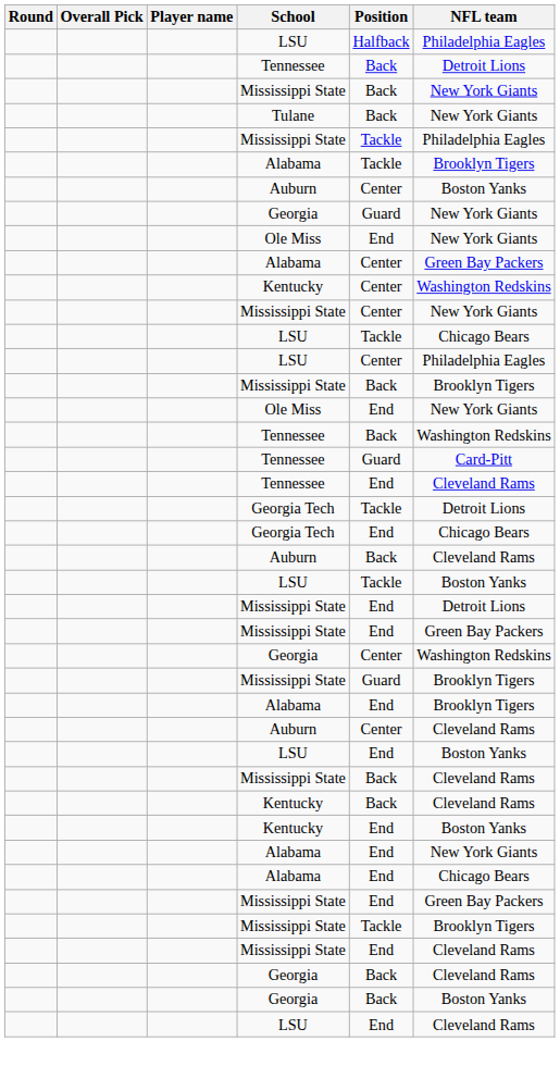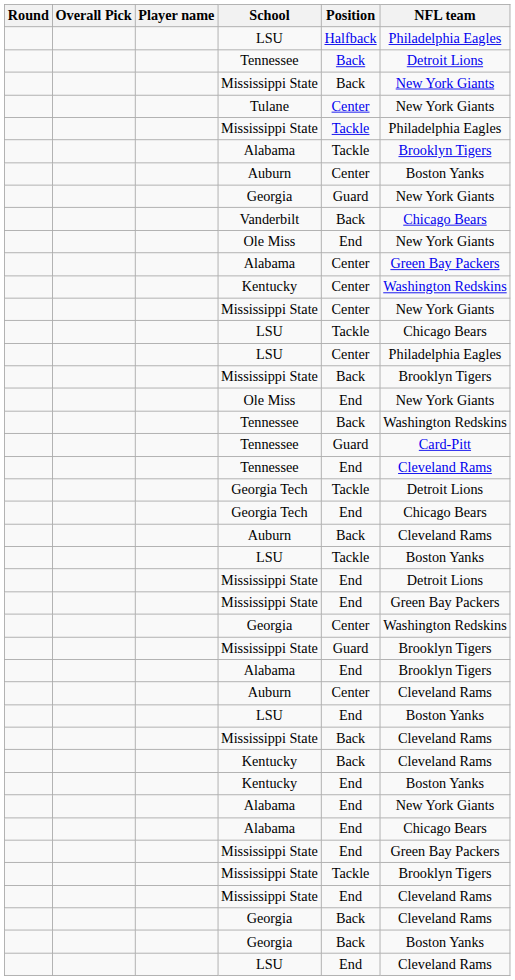 <table class="wikitable sortable" style="text-align:center">
 <tr>
 <th scope="col">Round</th>
 <th scope="col">Overall Pick</th>
 <th scope="col">Player name</th>
 <th scope="col">School</th>
 <th scope="col">Position</th>
 <th scope="col">NFL team</th>
 </tr>
 <tr>
 <td></td>
 <td></td>
 <td></td>
 <td>LSU</td>
 <td><a href='#'>Halfback</a></td>
 <td><a href='#'>Philadelphia Eagles</a></td>
 </tr>
 <tr>
 <td></td>
 <td></td>
 <td></td>
 <td>Tennessee</td>
 <td><a href='#'>Back</a></td>
 <td><a href='#'>Detroit Lions</a></td>
 </tr>
 <tr>
 <td></td>
 <td></td>
 <td></td>
 <td>Mississippi State</td>
 <td>Back</td>
 <td><a href='#'>New York Giants</a></td>
 </tr>
 <tr>
 <td></td>
 <td></td>
 <td></td>
 <td>Tulane</td>
-<td>Back</td>
+<td><a href='#'>Center</a></td>
 <td>New York Giants</td>
 </tr>
 <tr>
 <td></td>
 <td></td>
 <td></td>
 <td>Mississippi State</td>
 <td><a href='#'>Tackle</a></td>
 <td>Philadelphia Eagles</td>
 </tr>
 <tr>
 <td></td>
 <td></td>
 <td></td>
 <td>Alabama</td>
 <td>Tackle</td>
 <td><a href='#'>Brooklyn Tigers</a></td>
 </tr>
 <tr>
 <td></td>
 <td></td>
 <td></td>
 <td>Auburn</td>
 <td>Center</td>
 <td>Boston Yanks</td>
 </tr>
 <tr>
 <td></td>
 <td></td>
 <td></td>
 <td>Georgia</td>
 <td>Guard</td>
 <td>New York Giants</td>
+</tr>
+<tr>
+<td></td>
+<td></td>
+<td></td>
+<td>Vanderbilt</td>
+<td>Back</td>
+<td><a href='#'>Chicago Bears</a></td>
 </tr>
 <tr>
 <td></td>
 <td></td>
 <td></td>
 <td>Ole Miss</td>
 <td>End</td>
 <td>New York Giants</td>
 </tr>
 <tr>
 <td></td>
 <td></td>
 <td></td>
 <td>Alabama</td>
 <td>Center</td>
 <td><a href='#'>Green Bay Packers</a></td>
 </tr>
 <tr>
 <td></td>
 <td></td>
 <td></td>
 <td>Kentucky</td>
 <td>Center</td>
 <td><a href='#'>Washington Redskins</a></td>
 </tr>
 <tr>
 <td></td>
 <td></td>
 <td></td>
 <td>Mississippi State</td>
 <td>Center</td>
 <td>New York Giants</td>
 </tr>
 <tr>
 <td></td>
 <td></td>
 <td></td>
 <td>LSU</td>
 <td>Tackle</td>
 <td>Chicago Bears</td>
 </tr>
 <tr>
 <td></td>
 <td></td>
 <td></td>
 <td>LSU</td>
 <td>Center</td>
 <td>Philadelphia Eagles</td>
 </tr>
 <tr>
 <td></td>
 <td></td>
 <td></td>
 <td>Mississippi State</td>
 <td>Back</td>
 <td>Brooklyn Tigers</td>
 </tr>
 <tr>
 <td></td>
 <td></td>
 <td></td>
 <td>Ole Miss</td>
 <td>End</td>
 <td>New York Giants</td>
 </tr>
 <tr>
 <td></td>
 <td></td>
 <td></td>
 <td>Tennessee</td>
 <td>Back</td>
 <td>Washington Redskins</td>
 </tr>
 <tr>
 <td></td>
 <td></td>
 <td></td>
 <td>Tennessee</td>
 <td>Guard</td>
 <td><a href='#'>Card-Pitt</a></td>
 </tr>
 <tr>
 <td></td>
 <td></td>
 <td></td>
 <td>Tennessee</td>
 <td>End</td>
 <td><a href='#'>Cleveland Rams</a></td>
 </tr>
 <tr>
 <td></td>
 <td></td>
 <td></td>
 <td>Georgia Tech</td>
 <td>Tackle</td>
 <td>Detroit Lions</td>
 </tr>
 <tr>
 <td></td>
 <td></td>
 <td></td>
 <td>Georgia Tech</td>
 <td>End</td>
 <td>Chicago Bears</td>
 </tr>
 <tr>
 <td></td>
 <td></td>
 <td></td>
 <td>Auburn</td>
 <td>Back</td>
 <td>Cleveland Rams</td>
 </tr>
 <tr>
 <td></td>
 <td></td>
 <td></td>
 <td>LSU</td>
 <td>Tackle</td>
 <td>Boston Yanks</td>
 </tr>
 <tr>
 <td></td>
 <td></td>
 <td></td>
 <td>Mississippi State</td>
 <td>End</td>
 <td>Detroit Lions</td>
 </tr>
 <tr>
 <td></td>
 <td></td>
 <td></td>
 <td>Mississippi State</td>
 <td>End</td>
 <td>Green Bay Packers</td>
 </tr>
 <tr>
 <td></td>
 <td></td>
 <td></td>
 <td>Georgia</td>
 <td>Center</td>
 <td>Washington Redskins</td>
 </tr>
 <tr>
 <td></td>
 <td></td>
 <td></td>
 <td>Mississippi State</td>
 <td>Guard</td>
 <td>Brooklyn Tigers</td>
 </tr>
 <tr>
 <td></td>
 <td></td>
 <td></td>
 <td>Alabama</td>
 <td>End</td>
 <td>Brooklyn Tigers</td>
 </tr>
 <tr>
 <td></td>
 <td></td>
 <td></td>
 <td>Auburn</td>
 <td>Center</td>
 <td>Cleveland Rams</td>
 </tr>
 <tr>
 <td></td>
 <td></td>
 <td></td>
 <td>LSU</td>
 <td>End</td>
 <td>Boston Yanks</td>
 </tr>
 <tr>
 <td></td>
 <td></td>
 <td></td>
 <td>Mississippi State</td>
 <td>Back</td>
 <td>Cleveland Rams</td>
 </tr>
 <tr>
 <td></td>
 <td></td>
 <td></td>
 <td>Kentucky</td>
 <td>Back</td>
 <td>Cleveland Rams</td>
 </tr>
 <tr>
 <td></td>
 <td></td>
 <td></td>
 <td>Kentucky</td>
 <td>End</td>
 <td>Boston Yanks</td>
 </tr>
 <tr>
 <td></td>
 <td></td>
 <td></td>
 <td>Alabama</td>
 <td>End</td>
 <td>New York Giants</td>
 </tr>
 <tr>
 <td></td>
 <td></td>
 <td></td>
 <td>Alabama</td>
 <td>End</td>
 <td>Chicago Bears</td>
 </tr>
 <tr>
 <td></td>
 <td></td>
 <td></td>
 <td>Mississippi State</td>
 <td>End</td>
 <td>Green Bay Packers</td>
 </tr>
 <tr>
 <td></td>
 <td></td>
 <td></td>
 <td>Mississippi State</td>
 <td>Tackle</td>
 <td>Brooklyn Tigers</td>
 </tr>
 <tr>
 <td></td>
 <td></td>
 <td></td>
 <td>Mississippi State</td>
 <td>End</td>
 <td>Cleveland Rams</td>
 </tr>
 <tr>
 <td></td>
 <td></td>
 <td></td>
 <td>Georgia</td>
 <td>Back</td>
 <td>Cleveland Rams</td>
 </tr>
 <tr>
 <td></td>
 <td></td>
 <td></td>
 <td>Georgia</td>
 <td>Back</td>
 <td>Boston Yanks</td>
 </tr>
 <tr>
 <td></td>
 <td></td>
 <td></td>
 <td>LSU</td>
 <td>End</td>
 <td>Cleveland Rams</td>
 </tr>
 </table>
